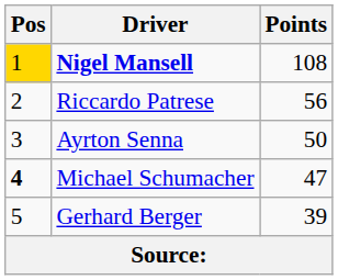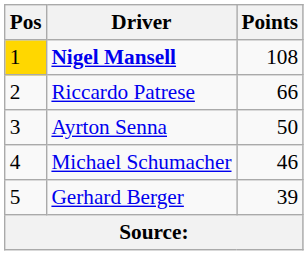 <table class="wikitable" style="font-size: 95%;">
 <tr>
 <th>Pos</th>
 <th>Driver</th>
 <th>Points</th>
 </tr>
 <tr>
 <td style="background: gold;">1</td>
 <td> <strong><a href='#'>Nigel Mansell</a></strong></td>
 <td align="right">108</td>
 </tr>
 <tr>
 <td>2</td>
 <td> <a href='#'>Riccardo Patrese</a></td>
-<td align="right">56</td>
+<td align="right">66</td>
 </tr>
 <tr>
 <td>3</td>
 <td> <a href='#'>Ayrton Senna</a></td>
 <td align="right">50</td>
 </tr>
 <tr>
-<td><strong>4</strong></td>
+<td>4</td>
 <td> <a href='#'>Michael Schumacher</a></td>
-<td align="right">47</td>
+<td align="right">46</td>
 </tr>
 <tr>
 <td>5</td>
 <td> <a href='#'>Gerhard Berger</a></td>
 <td align="right">39</td>
 </tr>
 <tr>
 <th colspan=4>Source: </th>
 </tr>
 </table>
